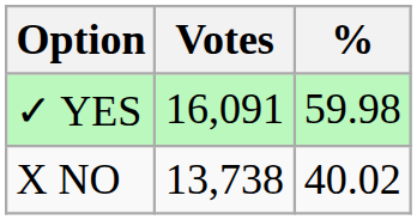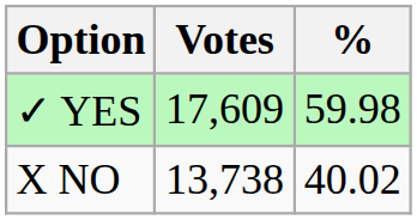 <table class="wikitable">
 <tr>
 <th>Option</th>
 <th>Votes</th>
 <th>%</th>
 </tr>
 <tr>
 <td style=background:#bbf8be>✓ YES</td>
-<td style=background:#bbf8be>16,091</td>
+<td style=background:#bbf8be>17,609</td>
 <td style=background:#bbf8be>59.98</td>
 </tr>
 <tr>
 <td>X NO</td>
 <td>13,738</td>
 <td>40.02</td>
 </tr>
 </table>
